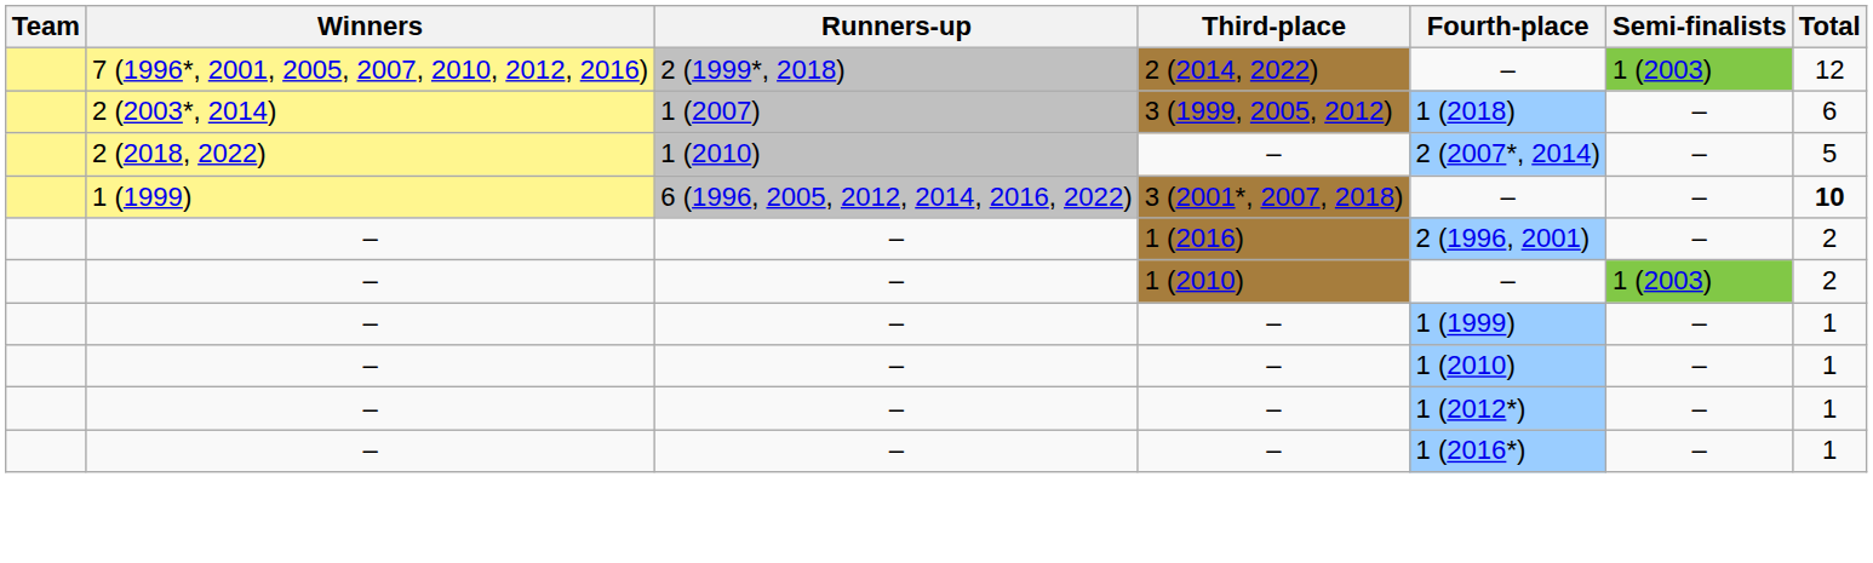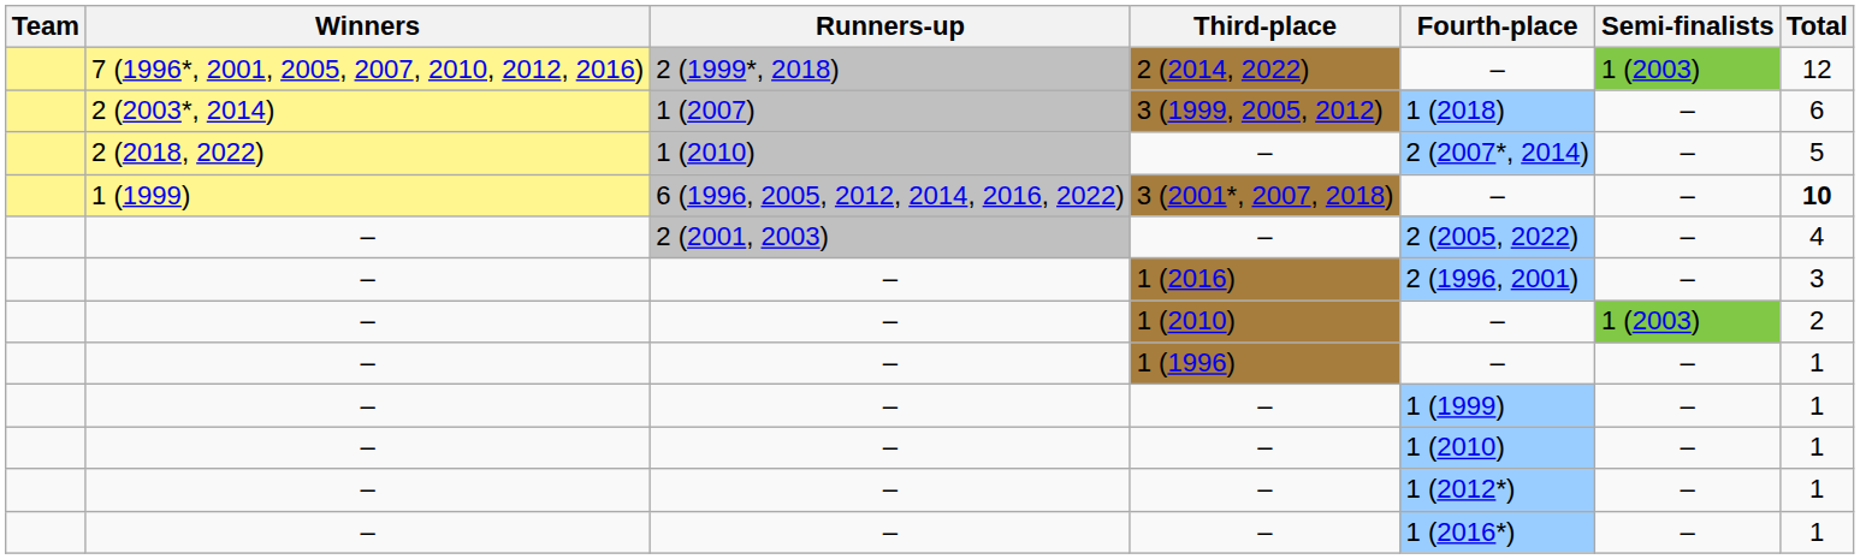 <table class="wikitable sortable">
 <tr>
 <th>Team</th>
 <th>Winners</th>
 <th>Runners-up</th>
 <th>Third-place</th>
 <th>Fourth-place</th>
 <th>Semi-finalists</th>
 <th>Total</th>
 </tr>
 <tr>
 <td style="background:#fff68f"></td>
 <td style="background:#fff68f">7 (<a href='#'>1996</a>*, <a href='#'>2001</a>, <a href='#'>2005</a>, <a href='#'>2007</a>, <a href='#'>2010</a>, <a href='#'>2012</a>, <a href='#'>2016</a>)</td>
 <td bgcolor=silver>2 (<a href='#'>1999</a>*, <a href='#'>2018</a>)</td>
 <td bgcolor=a67d3d>2 (<a href='#'>2014</a>, <a href='#'>2022</a>)</td>
 <td align="center">–</td>
 <td bgcolor=#81c846>1 (<a href='#'>2003</a>)</td>
 <td align="center">12</td>
 </tr>
 <tr>
 <td style="background:#fff68f"></td>
 <td style="background:#fff68f">2 (<a href='#'>2003</a>*, <a href='#'>2014</a>)</td>
 <td bgcolor=silver>1 (<a href='#'>2007</a>)</td>
 <td bgcolor=a67d3d>3 (<a href='#'>1999</a>, <a href='#'>2005</a>, <a href='#'>2012</a>)</td>
 <td bgcolor=#9acdff>1 (<a href='#'>2018</a>)</td>
 <td align="center">–</td>
 <td align="center">6</td>
 </tr>
 <tr>
 <td style="background:#fff68f"></td>
 <td style="background:#fff68f">2 (<a href='#'>2018</a>, <a href='#'>2022</a>)</td>
 <td bgcolor=silver>1 (<a href='#'>2010</a>)</td>
 <td align="center">–</td>
 <td bgcolor=#9acdff>2 (<a href='#'>2007</a>*, <a href='#'>2014</a>)</td>
 <td align="center">–</td>
 <td align="center">5</td>
 </tr>
 <tr>
 <td style="background:#fff68f"></td>
 <td style="background:#fff68f">1 (<a href='#'>1999</a>)</td>
 <td bgcolor=silver>6 (<a href='#'>1996</a>, <a href='#'>2005</a>, <a href='#'>2012</a>, <a href='#'>2014</a>, <a href='#'>2016</a>, <a href='#'>2022</a>)</td>
 <td bgcolor=a67d3d>3 (<a href='#'>2001</a>*, <a href='#'>2007</a>, <a href='#'>2018</a>)</td>
 <td align="center">–</td>
 <td align="center">–</td>
 <td align="center"><strong>10</strong></td>
 </tr>
 <tr>
 <td></td>
 <td align="center">–</td>
+<td bgcolor=silver>2 (<a href='#'>2001</a>, <a href='#'>2003</a>)</td>
+<td align="center">–</td>
+<td bgcolor=#9acdff>2 (<a href='#'>2005</a>, <a href='#'>2022</a>)</td>
+<td align="center">–</td>
+<td align="center">4</td>
+</tr>
+<tr>
+<td></td>
+<td align="center">–</td>
 <td align="center">–</td>
 <td bgcolor=a67d3d>1 (<a href='#'>2016</a>)</td>
 <td bgcolor=#9acdff>2 (<a href='#'>1996</a>, <a href='#'>2001</a>)</td>
 <td align="center">–</td>
-<td align="center">2</td>
+<td align="center">3</td>
 </tr>
 <tr>
 <td></td>
 <td align="center">–</td>
 <td align="center">–</td>
 <td bgcolor=a67d3d>1 (<a href='#'>2010</a>)</td>
 <td align="center">–</td>
 <td bgcolor=#81c846>1 (<a href='#'>2003</a>)</td>
 <td align="center">2</td>
+</tr>
+<tr>
+<td></td>
+<td align="center">–</td>
+<td align="center">–</td>
+<td bgcolor=a67d3d>1 (<a href='#'>1996</a>)</td>
+<td align="center">–</td>
+<td align="center">–</td>
+<td align="center">1</td>
 </tr>
 <tr>
 <td></td>
 <td align="center">–</td>
 <td align="center">–</td>
 <td align="center">–</td>
 <td bgcolor=#9acdff>1 (<a href='#'>1999</a>)</td>
 <td align="center">–</td>
 <td align="center">1</td>
 </tr>
 <tr>
 <td></td>
 <td align="center">–</td>
 <td align="center">–</td>
 <td align="center">–</td>
 <td bgcolor=#9acdff>1 (<a href='#'>2010</a>)</td>
 <td align="center">–</td>
 <td align="center">1</td>
 </tr>
 <tr>
 <td></td>
 <td align="center">–</td>
 <td align="center">–</td>
 <td align="center">–</td>
 <td bgcolor=#9acdff>1 (<a href='#'>2012</a>*)</td>
 <td align="center">–</td>
 <td align="center">1</td>
 </tr>
 <tr>
 <td></td>
 <td align="center">–</td>
 <td align="center">–</td>
 <td align="center">–</td>
 <td bgcolor=#9acdff>1 (<a href='#'>2016</a>*)</td>
 <td align="center">–</td>
 <td align="center">1</td>
 </tr>
 </table>
